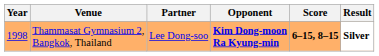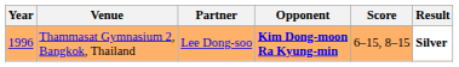 <table class="sortable wikitable" style="font-size: 90%;">
 <tr>
 <th>Year</th>
 <th>Venue</th>
 <th>Partner</th>
 <th>Opponent</th>
 <th>Score</th>
 <th>Result</th>
 </tr>
 <tr style="background:#FFB069">
-<td align="center"><a href='#'>1998</a></td>
+<td align="center"><a href='#'>1996</a></td>
 <td align="left"><a href='#'>Thammasat Gymnasium 2</a>,<br><a href='#'>Bangkok</a>, Thailand</td>
 <td align="left"> <a href='#'>Lee Dong-soo</a></td>
 <td align="left"><strong> <a href='#'>Kim Dong-moon</a><br> <a href='#'>Ra Kyung-min</a></strong></td>
-<td align="left"><strong>6–15, 8–15</strong></td>
+<td align="left">6–15, 8–15</td>
 <td style="text-align:left; background:white"> <strong>Silver</strong></td>
 </tr>
 </table>
